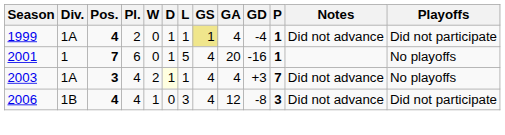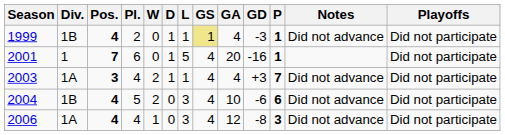 <table class="wikitable">
 <tr style="background:#efefef;">
 <th>Season</th>
 <th>Div.</th>
 <th>Pos.</th>
 <th>Pl.</th>
 <th>W</th>
 <th>D</th>
 <th>L</th>
 <th>GS</th>
 <th>GA</th>
 <th>GD</th>
 <th>P</th>
 <th>Notes</th>
 <th>Playoffs</th>
 </tr>
 <tr>
 <td><a href='#'>1999</a></td>
-<td>1A</td>
+<td>1B</td>
 <td align=right><strong>4</strong></td>
 <td align=right>2</td>
 <td align=right>0</td>
 <td align=right>1</td>
 <td align=right>1</td>
 <td align=right style="background: khaki;">1</td>
 <td align=right>4</td>
-<td align=right>-4</td>
+<td align=right>-3</td>
 <td align=right><strong>1</strong></td>
 <td>Did not advance</td>
 <td>Did not participate</td>
 </tr>
 <tr>
 <td><a href='#'>2001</a></td>
 <td>1</td>
 <td align=right><strong>7</strong></td>
 <td align=right>6</td>
 <td align=right>0</td>
 <td align=right>1</td>
 <td align=right>5</td>
 <td align=right>4</td>
 <td align=right>20</td>
 <td align=right>-16</td>
 <td align=right><strong>1</strong></td>
 <td></td>
-<td>No playoffs</td>
+<td>Did not participate</td>
 </tr>
 <tr>
 <td><a href='#'>2003</a></td>
 <td>1A</td>
 <td align=right><strong>3</strong></td>
 <td align=right>4</td>
 <td align=right>2</td>
-<td align=right style="background: lightyellow;">1</td>
+<td align=right>1</td>
 <td align=right>1</td>
 <td align=right>4</td>
 <td align=right>4</td>
 <td align=right>+3</td>
 <td align=right><strong>7</strong></td>
 <td>Did not advance</td>
-<td>No playoffs</td>
+<td>Did not participate</td>
+</tr>
+<tr>
+<td><a href='#'>2004</a></td>
+<td>1B</td>
+<td align=right><strong>4</strong></td>
+<td align=right>5</td>
+<td align=right>2</td>
+<td align=right>0</td>
+<td align=right>3</td>
+<td align=right>4</td>
+<td align=right>10</td>
+<td align=right>-6</td>
+<td align=right><strong>6</strong></td>
+<td>Did not advance</td>
+<td>Did not participate</td>
 </tr>
 <tr>
 <td><a href='#'>2006</a></td>
-<td>1B</td>
+<td>1A</td>
 <td align=right><strong>4</strong></td>
 <td align=right>4</td>
 <td align=right>1</td>
 <td align=right>0</td>
 <td align=right>3</td>
 <td align=right>4</td>
 <td align=right>12</td>
 <td align=right>-8</td>
 <td align=right><strong>3</strong></td>
 <td>Did not advance</td>
 <td>Did not participate</td>
 </tr>
 </table>
